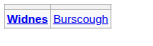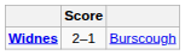 <table class="wikitable" style="text-align: center">
 <tr>
 <th></th>
+<th>Score</th>
 <th></th>
 </tr>
 <tr>
 <td><strong><a href='#'>Widnes</a></strong></td>
+<td>2–1</td>
 <td><a href='#'>Burscough</a></td>
 </tr>
 </table>
